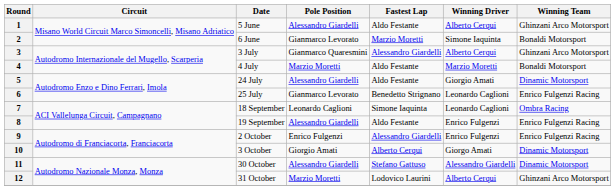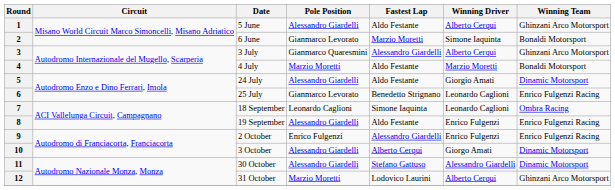 <table class="wikitable" style="font-size: 85%">
 <tr>
 <th>Round</th>
 <th>Circuit</th>
 <th>Date</th>
 <th>Pole Position</th>
 <th>Fastest Lap</th>
 <th>Winning Driver</th>
 <th>Winning Team</th>
 </tr>
 <tr>
 <th>1</th>
 <td rowspan=2> <a href='#'>Misano World Circuit Marco Simoncelli</a>, <a href='#'>Misano Adriatico</a></td>
 <td>5 June</td>
 <td> <a href='#'>Alessandro Giardelli</a></td>
 <td> Aldo Festante</td>
 <td> <a href='#'>Alberto Cerqui</a></td>
 <td> Ghinzani Arco Motorsport</td>
 </tr>
 <tr>
 <th>2</th>
 <td>6 June</td>
 <td> Gianmarco Levorato</td>
 <td> <a href='#'>Marzio Moretti</a></td>
 <td> Simone Iaquinta</td>
 <td> Bonaldi Motorsport</td>
 </tr>
 <tr>
 <th>3</th>
 <td rowspan=2> <a href='#'>Autodromo Internazionale del Mugello</a>, <a href='#'>Scarperia</a></td>
 <td>3 July</td>
 <td> Gianmarco Quaresmini</td>
 <td> <a href='#'>Alessandro Giardelli</a></td>
 <td> <a href='#'>Alberto Cerqui</a></td>
 <td> Ghinzani Arco Motorsport</td>
 </tr>
 <tr>
 <th>4</th>
 <td>4 July</td>
 <td> <a href='#'>Marzio Moretti</a></td>
 <td> Aldo Festante</td>
 <td> <a href='#'>Marzio Moretti</a></td>
 <td> Bonaldi Motorsport</td>
 </tr>
 <tr>
 <th>5</th>
 <td rowspan=2> <a href='#'>Autodromo Enzo e Dino Ferrari</a>, <a href='#'>Imola</a></td>
 <td>24 July</td>
 <td> <a href='#'>Alessandro Giardelli</a></td>
 <td> Aldo Festante</td>
 <td> Giorgio Amati</td>
 <td> <a href='#'>Dinamic Motorsport</a></td>
 </tr>
 <tr>
 <th>6</th>
 <td>25 July</td>
 <td> Gianmarco Levorato</td>
 <td> Benedetto Strignano</td>
 <td> Leonardo Caglioni</td>
 <td> Enrico Fulgenzi Racing</td>
 </tr>
 <tr>
 <th>7</th>
 <td rowspan=2> <a href='#'>ACI Vallelunga Circuit</a>, <a href='#'>Campagnano</a></td>
 <td>18 September</td>
 <td> Leonardo Caglioni</td>
 <td> Simone Iaquinta</td>
 <td> Leonardo Caglioni</td>
 <td> <a href='#'>Ombra Racing</a></td>
 </tr>
 <tr>
 <th>8</th>
 <td>19 September</td>
 <td> <a href='#'>Alessandro Giardelli</a></td>
 <td> Aldo Festante</td>
 <td> Enrico Fulgenzi</td>
 <td> Enrico Fulgenzi Racing</td>
 </tr>
 <tr>
 <th>9</th>
 <td rowspan=2> <a href='#'>Autodromo di Franciacorta</a>, <a href='#'>Franciacorta</a></td>
 <td>2 October</td>
 <td> Enrico Fulgenzi</td>
 <td> <a href='#'>Alessandro Giardelli</a></td>
 <td> Enrico Fulgenzi</td>
 <td> Enrico Fulgenzi Racing</td>
 </tr>
 <tr>
 <th>10</th>
 <td>3 October</td>
-<td> Giorgio Amati</td>
+<td> <a href='#'>Alessandro Giardelli</a></td>
 <td> <a href='#'>Alberto Cerqui</a></td>
 <td> Giorgo Amati</td>
 <td> <a href='#'>Dinamic Motorsport</a></td>
 </tr>
 <tr>
 <th>11</th>
 <td rowspan=2> <a href='#'>Autodromo Nazionale Monza</a>, <a href='#'>Monza</a></td>
 <td>30 October</td>
 <td> <a href='#'>Alessandro Giardelli</a></td>
 <td> <a href='#'>Stefano Gattuso</a></td>
 <td> <a href='#'>Alessandro Giardelli</a></td>
 <td> <a href='#'>Dinamic Motorsport</a></td>
 </tr>
 <tr>
 <th>12</th>
 <td>31 October</td>
 <td> <a href='#'>Marzio Moretti</a></td>
 <td> Lodovico Laurini</td>
 <td> <a href='#'>Alberto Cerqui</a></td>
 <td> Ghinzani Arco Motorsport</td>
 </tr>
 <tr>
 </tr>
 </table>
